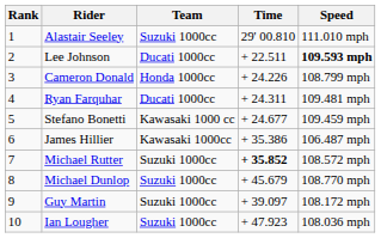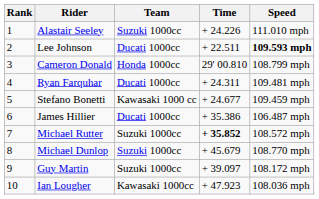 <table class="wikitable">
 <tr style="background:#efefef;">
 <th>Rank</th>
 <th>Rider</th>
 <th>Team</th>
 <th>Time</th>
 <th>Speed</th>
 </tr>
 <tr>
 <td>1</td>
 <td> <a href='#'>Alastair Seeley</a></td>
 <td><a href='#'>Suzuki</a> 1000cc</td>
-<td>29' 00.810</td>
+<td>+ 24.226</td>
 <td>111.010 mph</td>
 </tr>
 <tr>
 <td>2</td>
 <td> Lee Johnson</td>
 <td><a href='#'>Ducati</a> 1000cc</td>
 <td>+ 22.511</td>
 <td><strong>109.593 mph</strong></td>
 </tr>
 <tr>
 <td>3</td>
 <td> <a href='#'>Cameron Donald</a></td>
 <td><a href='#'>Honda</a> 1000cc</td>
-<td>+ 24.226</td>
+<td>29' 00.810</td>
 <td>108.799 mph</td>
 </tr>
 <tr>
 <td>4</td>
 <td> <a href='#'>Ryan Farquhar</a></td>
 <td><a href='#'>Ducati</a> 1000cc</td>
 <td>+ 24.311</td>
 <td>109.481 mph</td>
 </tr>
 <tr>
 <td>5</td>
 <td> Stefano Bonetti</td>
 <td>Kawasaki 1000 cc</td>
 <td>+ 24.677</td>
 <td>109.459 mph</td>
 </tr>
 <tr>
 <td>6</td>
 <td> James Hillier</td>
-<td>Kawasaki 1000cc</td>
+<td><a href='#'>Ducati</a> 1000cc</td>
 <td>+ 35.386</td>
 <td>106.487 mph</td>
 </tr>
 <tr>
 <td>7</td>
 <td> <a href='#'>Michael Rutter</a></td>
 <td>Suzuki 1000cc</td>
 <td><strong>+ 35.852</strong></td>
 <td>108.572 mph</td>
 </tr>
 <tr>
 <td>8</td>
 <td> <a href='#'>Michael Dunlop</a></td>
 <td><a href='#'>Suzuki</a> 1000cc</td>
 <td>+ 45.679</td>
 <td>108.770 mph</td>
 </tr>
 <tr>
 <td>9</td>
 <td> <a href='#'>Guy Martin</a></td>
 <td>Suzuki 1000cc</td>
 <td>+ 39.097</td>
 <td>108.172 mph</td>
 </tr>
 <tr>
 <td>10</td>
 <td> <a href='#'>Ian Lougher</a></td>
-<td><a href='#'>Suzuki</a> 1000cc</td>
+<td>Kawasaki 1000cc</td>
 <td>+ 47.923</td>
 <td>108.036 mph</td>
 </tr>
 </table>
